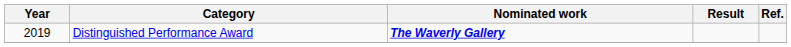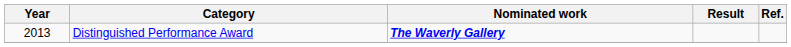 <table class=wikitable>
 <tr>
 <th scope="col" style="width:5em;">Year</th>
 <th scope="col" style="width:26em;">Category</th>
 <th scope="col" style="width:25em;">Nominated work</th>
 <th scope="col" style="width:5em;">Result</th>
 <th>Ref.</th>
 </tr>
 <tr>
-<td style="text-align:center;">2019</td>
+<td style="text-align:center;">2013</td>
 <td><a href='#'>Distinguished Performance Award</a></td>
 <td><strong><em><a href='#'>The Waverly Gallery</a></em></strong></td>
 <td></td>
 <td align="center"></td>
 </tr>
 <tr>
 </tr>
 </table>
